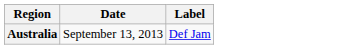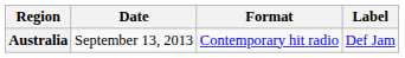 <table class="wikitable plainrowheaders">
 <tr>
 <th>Region</th>
 <th>Date</th>
+<th>Format</th>
 <th>Label</th>
 </tr>
 <tr>
 <th scope="row">Australia</th>
 <td>September 13, 2013</td>
+<td><a href='#'>Contemporary hit radio</a></td>
 <td><a href='#'>Def Jam</a></td>
 </tr>
 </table>
